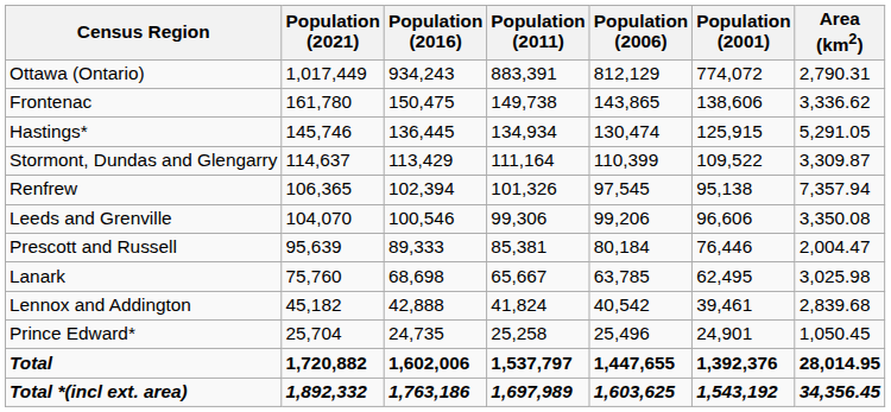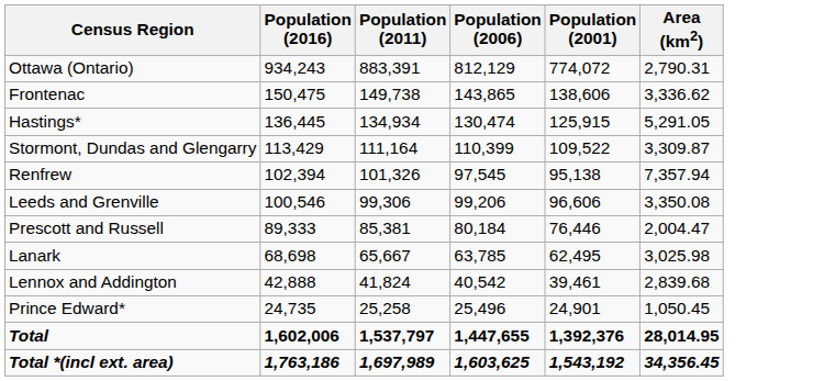 <table class="wikitable sortable">
 <tr>
 <th>Census Region</th>
-<th>Population<br>(2021)</th>
 <th>Population<br>(2016)</th>
 <th>Population<br>(2011)</th>
 <th>Population<br>(2006)</th>
 <th>Population<br>(2001)</th>
 <th>Area<br>(km<sup>2</sup>)</th>
 </tr>
 <tr>
 <td>Ottawa (Ontario)</td>
-<td>1,017,449</td>
 <td>934,243</td>
 <td>883,391</td>
 <td>812,129</td>
 <td>774,072</td>
 <td>2,790.31</td>
 </tr>
 <tr>
 <td>Frontenac</td>
-<td>161,780</td>
 <td>150,475</td>
 <td>149,738</td>
 <td>143,865</td>
 <td>138,606</td>
 <td>3,336.62</td>
 </tr>
 <tr>
 <td>Hastings*</td>
-<td>145,746</td>
 <td>136,445</td>
 <td>134,934</td>
 <td>130,474</td>
 <td>125,915</td>
 <td>5,291.05</td>
 </tr>
 <tr>
 <td>Stormont, Dundas and Glengarry</td>
-<td>114,637</td>
 <td>113,429</td>
 <td>111,164</td>
 <td>110,399</td>
 <td>109,522</td>
 <td>3,309.87</td>
 </tr>
 <tr>
 <td>Renfrew</td>
-<td>106,365</td>
 <td>102,394</td>
 <td>101,326</td>
 <td>97,545</td>
 <td>95,138</td>
 <td>7,357.94</td>
 </tr>
 <tr>
 <td>Leeds and Grenville</td>
-<td>104,070</td>
 <td>100,546</td>
 <td>99,306</td>
 <td>99,206</td>
 <td>96,606</td>
 <td>3,350.08</td>
 </tr>
 <tr>
 <td>Prescott and Russell</td>
-<td>95,639</td>
 <td>89,333</td>
 <td>85,381</td>
 <td>80,184</td>
 <td>76,446</td>
 <td>2,004.47</td>
 </tr>
 <tr>
 <td>Lanark</td>
-<td>75,760</td>
 <td>68,698</td>
 <td>65,667</td>
 <td>63,785</td>
 <td>62,495</td>
 <td>3,025.98</td>
 </tr>
 <tr>
 <td>Lennox and Addington</td>
-<td>45,182</td>
 <td>42,888</td>
 <td>41,824</td>
 <td>40,542</td>
 <td>39,461</td>
 <td>2,839.68</td>
 </tr>
 <tr>
 <td>Prince Edward*</td>
-<td>25,704</td>
 <td>24,735</td>
 <td>25,258</td>
 <td>25,496</td>
 <td>24,901</td>
 <td>1,050.45</td>
 </tr>
 <tr>
 <td><strong><em>Total</em></strong></td>
-<td><strong>1,720,882</strong></td>
 <td><strong>1,602,006</strong></td>
 <td><strong>1,537,797</strong></td>
 <td><strong>1,447,655</strong></td>
 <td><strong>1,392,376</strong></td>
 <td><strong>28,014.95</strong></td>
 </tr>
 <tr>
 <td><strong><em>Total *(incl ext. area)</em></strong></td>
-<td><strong><em>1,892,332</em></strong></td>
 <td><strong><em>1,763,186</em></strong></td>
 <td><strong><em>1,697,989</em></strong></td>
 <td><strong><em>1,603,625</em></strong></td>
 <td><strong><em>1,543,192</em></strong></td>
 <td><strong><em>34,356.45</em></strong></td>
 </tr>
 </table>
